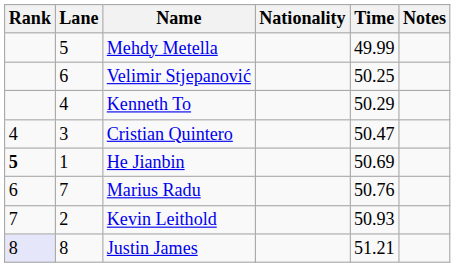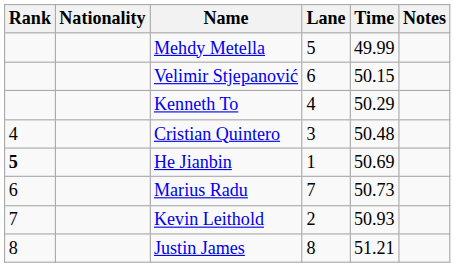 <table class="wikitable">
 <tr>
 <th>Rank</th>
+<th>Nationality</th>
+<th>Name</th>
 <th>Lane</th>
-<th>Name</th>
-<th>Nationality</th>
 <th>Time</th>
 <th>Notes</th>
 </tr>
 <tr>
 <td></td>
+<td></td>
+<td><a href='#'>Mehdy Metella</a></td>
 <td>5</td>
-<td><a href='#'>Mehdy Metella</a></td>
-<td></td>
 <td>49.99</td>
 <td></td>
 </tr>
 <tr>
 <td></td>
+<td></td>
+<td><a href='#'>Velimir Stjepanović</a></td>
 <td>6</td>
-<td><a href='#'>Velimir Stjepanović</a></td>
-<td></td>
-<td>50.25</td>
+<td>50.15</td>
 <td></td>
 </tr>
 <tr>
 <td></td>
+<td></td>
+<td><a href='#'>Kenneth To</a></td>
 <td>4</td>
-<td><a href='#'>Kenneth To</a></td>
-<td></td>
 <td>50.29</td>
 <td></td>
 </tr>
 <tr>
 <td>4</td>
+<td></td>
+<td><a href='#'>Cristian Quintero</a></td>
 <td>3</td>
-<td><a href='#'>Cristian Quintero</a></td>
-<td></td>
-<td>50.47</td>
+<td>50.48</td>
 <td></td>
 </tr>
 <tr>
 <td><strong>5</strong></td>
+<td></td>
+<td><a href='#'>He Jianbin</a></td>
 <td>1</td>
-<td><a href='#'>He Jianbin</a></td>
-<td></td>
 <td>50.69</td>
 <td></td>
 </tr>
 <tr>
 <td>6</td>
+<td></td>
+<td><a href='#'>Marius Radu</a></td>
 <td>7</td>
-<td><a href='#'>Marius Radu</a></td>
-<td></td>
-<td>50.76</td>
+<td>50.73</td>
 <td></td>
 </tr>
 <tr>
 <td>7</td>
+<td></td>
+<td><a href='#'>Kevin Leithold</a></td>
 <td>2</td>
-<td><a href='#'>Kevin Leithold</a></td>
-<td></td>
 <td>50.93</td>
 <td></td>
 </tr>
 <tr>
-<td style="background: lavender;">8</td>
 <td>8</td>
+<td></td>
 <td><a href='#'>Justin James</a></td>
-<td></td>
+<td>8</td>
 <td>51.21</td>
 <td></td>
 </tr>
 </table>
